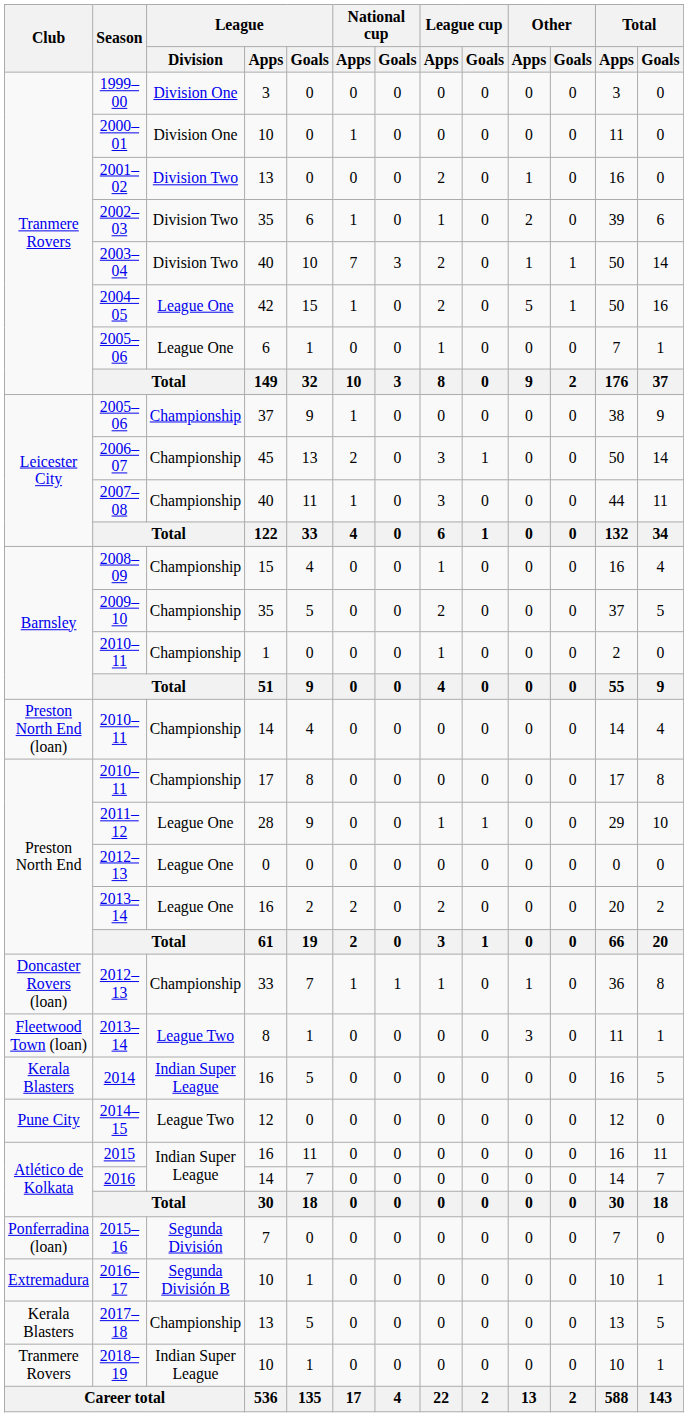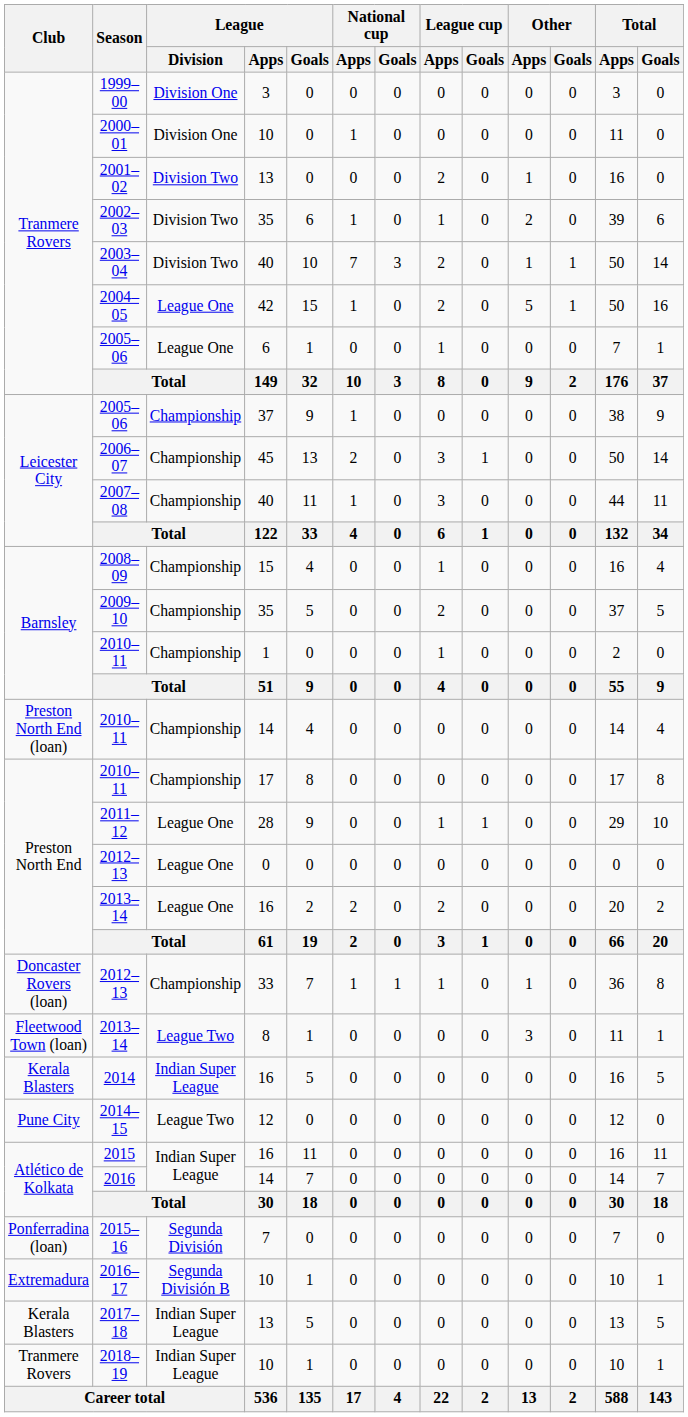 <table class="wikitable" style="text-align:center">
 <tr>
 <th rowspan="2">Club</th>
 <th rowspan="2">Season</th>
 <th colspan="3">League</th>
 <th colspan="2">National cup</th>
 <th colspan="2">League cup</th>
 <th colspan="2">Other</th>
 <th colspan="2">Total</th>
 </tr>
 <tr>
 <th>Division</th>
 <th>Apps</th>
 <th>Goals</th>
 <th>Apps</th>
 <th>Goals</th>
 <th>Apps</th>
 <th>Goals</th>
 <th>Apps</th>
 <th>Goals</th>
 <th>Apps</th>
 <th>Goals</th>
 </tr>
 <tr>
 <td rowspan="8"><a href='#'>Tranmere Rovers</a></td>
 <td><a href='#'>1999–00</a></td>
 <td><a href='#'>Division One</a></td>
 <td>3</td>
 <td>0</td>
 <td>0</td>
 <td>0</td>
 <td>0</td>
 <td>0</td>
 <td>0</td>
 <td>0</td>
 <td>3</td>
 <td>0</td>
 </tr>
 <tr>
 <td><a href='#'>2000–01</a></td>
 <td>Division One</td>
 <td>10</td>
 <td>0</td>
 <td>1</td>
 <td>0</td>
 <td>0</td>
 <td>0</td>
 <td>0</td>
 <td>0</td>
 <td>11</td>
 <td>0</td>
 </tr>
 <tr>
 <td><a href='#'>2001–02</a></td>
 <td><a href='#'>Division Two</a></td>
 <td>13</td>
 <td>0</td>
 <td>0</td>
 <td>0</td>
 <td>2</td>
 <td>0</td>
 <td>1</td>
 <td>0</td>
 <td>16</td>
 <td>0</td>
 </tr>
 <tr>
 <td><a href='#'>2002–03</a></td>
 <td>Division Two</td>
 <td>35</td>
 <td>6</td>
 <td>1</td>
 <td>0</td>
 <td>1</td>
 <td>0</td>
 <td>2</td>
 <td>0</td>
 <td>39</td>
 <td>6</td>
 </tr>
 <tr>
 <td><a href='#'>2003–04</a></td>
 <td>Division Two</td>
 <td>40</td>
 <td>10</td>
 <td>7</td>
 <td>3</td>
 <td>2</td>
 <td>0</td>
 <td>1</td>
 <td>1</td>
 <td>50</td>
 <td>14</td>
 </tr>
 <tr>
 <td><a href='#'>2004–05</a></td>
 <td><a href='#'>League One</a></td>
 <td>42</td>
 <td>15</td>
 <td>1</td>
 <td>0</td>
 <td>2</td>
 <td>0</td>
 <td>5</td>
 <td>1</td>
 <td>50</td>
 <td>16</td>
 </tr>
 <tr>
 <td><a href='#'>2005–06</a></td>
 <td>League One</td>
 <td>6</td>
 <td>1</td>
 <td>0</td>
 <td>0</td>
 <td>1</td>
 <td>0</td>
 <td>0</td>
 <td>0</td>
 <td>7</td>
 <td>1</td>
 </tr>
 <tr>
 <th colspan="2">Total</th>
 <th>149</th>
 <th>32</th>
 <th>10</th>
 <th>3</th>
 <th>8</th>
 <th>0</th>
 <th>9</th>
 <th>2</th>
 <th>176</th>
 <th>37</th>
 </tr>
 <tr>
 <td rowspan="4"><a href='#'>Leicester City</a></td>
 <td><a href='#'>2005–06</a></td>
 <td><a href='#'>Championship</a></td>
 <td>37</td>
 <td>9</td>
 <td>1</td>
 <td>0</td>
 <td>0</td>
 <td>0</td>
 <td>0</td>
 <td>0</td>
 <td>38</td>
 <td>9</td>
 </tr>
 <tr>
 <td><a href='#'>2006–07</a></td>
 <td>Championship</td>
 <td>45</td>
 <td>13</td>
 <td>2</td>
 <td>0</td>
 <td>3</td>
 <td>1</td>
 <td>0</td>
 <td>0</td>
 <td>50</td>
 <td>14</td>
 </tr>
 <tr>
 <td><a href='#'>2007–08</a></td>
 <td>Championship</td>
 <td>40</td>
 <td>11</td>
 <td>1</td>
 <td>0</td>
 <td>3</td>
 <td>0</td>
 <td>0</td>
 <td>0</td>
 <td>44</td>
 <td>11</td>
 </tr>
 <tr>
 <th colspan="2">Total</th>
 <th>122</th>
 <th>33</th>
 <th>4</th>
 <th>0</th>
 <th>6</th>
 <th>1</th>
 <th>0</th>
 <th>0</th>
 <th>132</th>
 <th>34</th>
 </tr>
 <tr>
 <td rowspan="4"><a href='#'>Barnsley</a></td>
 <td><a href='#'>2008–09</a></td>
 <td>Championship</td>
 <td>15</td>
 <td>4</td>
 <td>0</td>
 <td>0</td>
 <td>1</td>
 <td>0</td>
 <td>0</td>
 <td>0</td>
 <td>16</td>
 <td>4</td>
 </tr>
 <tr>
 <td><a href='#'>2009–10</a></td>
 <td>Championship</td>
 <td>35</td>
 <td>5</td>
 <td>0</td>
 <td>0</td>
 <td>2</td>
 <td>0</td>
 <td>0</td>
 <td>0</td>
 <td>37</td>
 <td>5</td>
 </tr>
 <tr>
 <td><a href='#'>2010–11</a></td>
 <td>Championship</td>
 <td>1</td>
 <td>0</td>
 <td>0</td>
 <td>0</td>
 <td>1</td>
 <td>0</td>
 <td>0</td>
 <td>0</td>
 <td>2</td>
 <td>0</td>
 </tr>
 <tr>
 <th colspan="2">Total</th>
 <th>51</th>
 <th>9</th>
 <th>0</th>
 <th>0</th>
 <th>4</th>
 <th>0</th>
 <th>0</th>
 <th>0</th>
 <th>55</th>
 <th>9</th>
 </tr>
 <tr>
 <td><a href='#'>Preston North End</a> (loan)</td>
 <td><a href='#'>2010–11</a></td>
 <td>Championship</td>
 <td>14</td>
 <td>4</td>
 <td>0</td>
 <td>0</td>
 <td>0</td>
 <td>0</td>
 <td>0</td>
 <td>0</td>
 <td>14</td>
 <td>4</td>
 </tr>
 <tr>
 <td rowspan="5">Preston North End</td>
 <td><a href='#'>2010–11</a></td>
 <td>Championship</td>
 <td>17</td>
 <td>8</td>
 <td>0</td>
 <td>0</td>
 <td>0</td>
 <td>0</td>
 <td>0</td>
 <td>0</td>
 <td>17</td>
 <td>8</td>
 </tr>
 <tr>
 <td><a href='#'>2011–12</a></td>
 <td>League One</td>
 <td>28</td>
 <td>9</td>
 <td>0</td>
 <td>0</td>
 <td>1</td>
 <td>1</td>
 <td>0</td>
 <td>0</td>
 <td>29</td>
 <td>10</td>
 </tr>
 <tr>
 <td><a href='#'>2012–13</a></td>
 <td>League One</td>
 <td>0</td>
 <td>0</td>
 <td>0</td>
 <td>0</td>
 <td>0</td>
 <td>0</td>
 <td>0</td>
 <td>0</td>
 <td>0</td>
 <td>0</td>
 </tr>
 <tr>
 <td><a href='#'>2013–14</a></td>
 <td>League One</td>
 <td>16</td>
 <td>2</td>
 <td>2</td>
 <td>0</td>
 <td>2</td>
 <td>0</td>
 <td>0</td>
 <td>0</td>
 <td>20</td>
 <td>2</td>
 </tr>
 <tr>
 <th colspan="2">Total</th>
 <th>61</th>
 <th>19</th>
 <th>2</th>
 <th>0</th>
 <th>3</th>
 <th>1</th>
 <th>0</th>
 <th>0</th>
 <th>66</th>
 <th>20</th>
 </tr>
 <tr>
 <td><a href='#'>Doncaster Rovers</a> (loan)</td>
 <td><a href='#'>2012–13</a></td>
 <td>Championship</td>
 <td>33</td>
 <td>7</td>
 <td>1</td>
 <td>1</td>
 <td>1</td>
 <td>0</td>
 <td>1</td>
 <td>0</td>
 <td>36</td>
 <td>8</td>
 </tr>
 <tr>
 <td><a href='#'>Fleetwood Town</a> (loan)</td>
 <td><a href='#'>2013–14</a></td>
 <td><a href='#'>League Two</a></td>
 <td>8</td>
 <td>1</td>
 <td>0</td>
 <td>0</td>
 <td>0</td>
 <td>0</td>
 <td>3</td>
 <td>0</td>
 <td>11</td>
 <td>1</td>
 </tr>
 <tr>
 <td><a href='#'>Kerala Blasters</a></td>
 <td><a href='#'>2014</a></td>
 <td><a href='#'>Indian Super League</a></td>
 <td>16</td>
 <td>5</td>
 <td>0</td>
 <td>0</td>
 <td>0</td>
 <td>0</td>
 <td>0</td>
 <td>0</td>
 <td>16</td>
 <td>5</td>
 </tr>
 <tr>
 <td><a href='#'>Pune City</a></td>
 <td><a href='#'>2014–15</a></td>
 <td>League Two</td>
 <td>12</td>
 <td>0</td>
 <td>0</td>
 <td>0</td>
 <td>0</td>
 <td>0</td>
 <td>0</td>
 <td>0</td>
 <td>12</td>
 <td>0</td>
 </tr>
 <tr>
 <td rowspan="3"><a href='#'>Atlético de Kolkata</a></td>
 <td><a href='#'>2015</a></td>
 <td rowspan="2">Indian Super League</td>
 <td>16</td>
 <td>11</td>
 <td>0</td>
 <td>0</td>
 <td>0</td>
 <td>0</td>
 <td>0</td>
 <td>0</td>
 <td>16</td>
 <td>11</td>
 </tr>
 <tr>
 <td><a href='#'>2016</a></td>
 <td>14</td>
 <td>7</td>
 <td>0</td>
 <td>0</td>
 <td>0</td>
 <td>0</td>
 <td>0</td>
 <td>0</td>
 <td>14</td>
 <td>7</td>
 </tr>
 <tr>
 <th colspan="2">Total</th>
 <th>30</th>
 <th>18</th>
 <th>0</th>
 <th>0</th>
 <th>0</th>
 <th>0</th>
 <th>0</th>
 <th>0</th>
 <th>30</th>
 <th>18</th>
 </tr>
 <tr>
 <td><a href='#'>Ponferradina</a> (loan)</td>
 <td><a href='#'>2015–16</a></td>
 <td><a href='#'>Segunda División</a></td>
 <td>7</td>
 <td>0</td>
 <td>0</td>
 <td>0</td>
 <td>0</td>
 <td>0</td>
 <td>0</td>
 <td>0</td>
 <td>7</td>
 <td>0</td>
 </tr>
 <tr>
 <td><a href='#'>Extremadura</a></td>
 <td><a href='#'>2016–17</a></td>
 <td><a href='#'>Segunda División B</a></td>
 <td>10</td>
 <td>1</td>
 <td>0</td>
 <td>0</td>
 <td>0</td>
 <td>0</td>
 <td>0</td>
 <td>0</td>
 <td>10</td>
 <td>1</td>
 </tr>
 <tr>
 <td>Kerala Blasters</td>
 <td><a href='#'>2017–18</a></td>
-<td>Championship</td>
+<td>Indian Super League</td>
 <td>13</td>
 <td>5</td>
 <td>0</td>
 <td>0</td>
 <td>0</td>
 <td>0</td>
 <td>0</td>
 <td>0</td>
 <td>13</td>
 <td>5</td>
 </tr>
 <tr>
 <td>Tranmere Rovers</td>
 <td><a href='#'>2018–19</a></td>
 <td>Indian Super League</td>
 <td>10</td>
 <td>1</td>
 <td>0</td>
 <td>0</td>
 <td>0</td>
 <td>0</td>
 <td>0</td>
 <td>0</td>
 <td>10</td>
 <td>1</td>
 </tr>
 <tr>
 <th colspan="3">Career total</th>
 <th>536</th>
 <th>135</th>
 <th>17</th>
 <th>4</th>
 <th>22</th>
 <th>2</th>
 <th>13</th>
 <th>2</th>
 <th>588</th>
 <th>143</th>
 </tr>
 </table>
